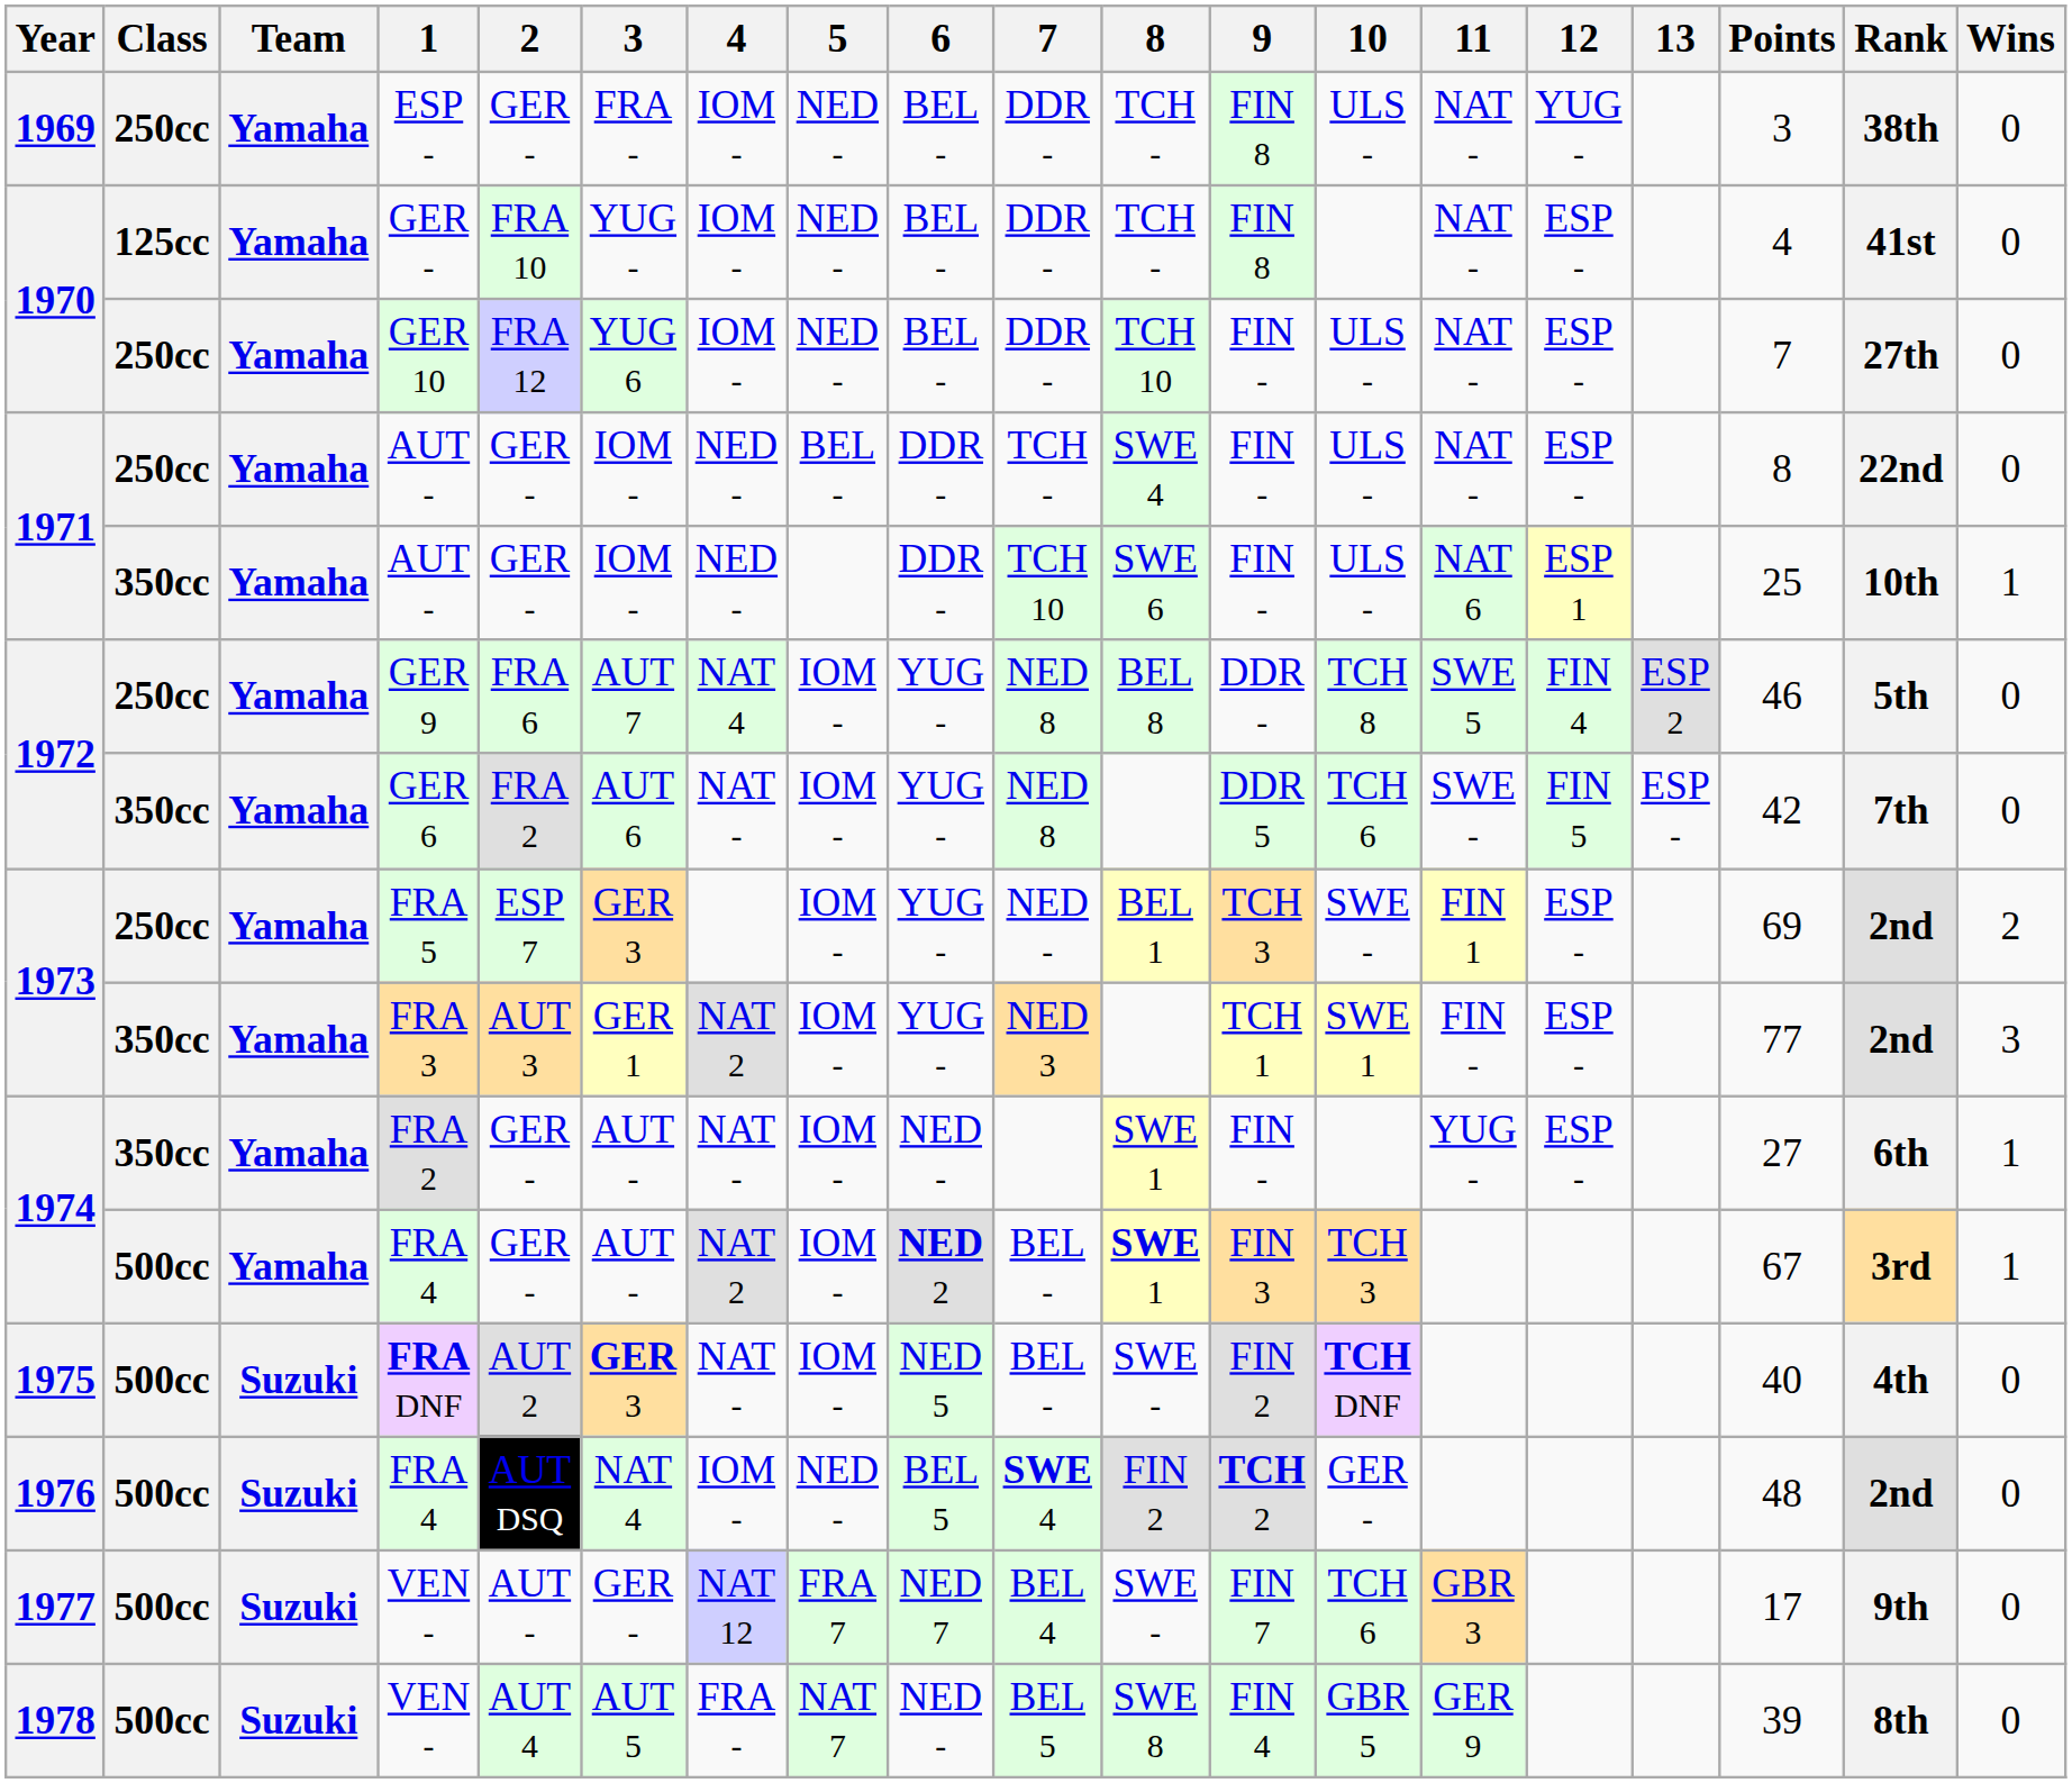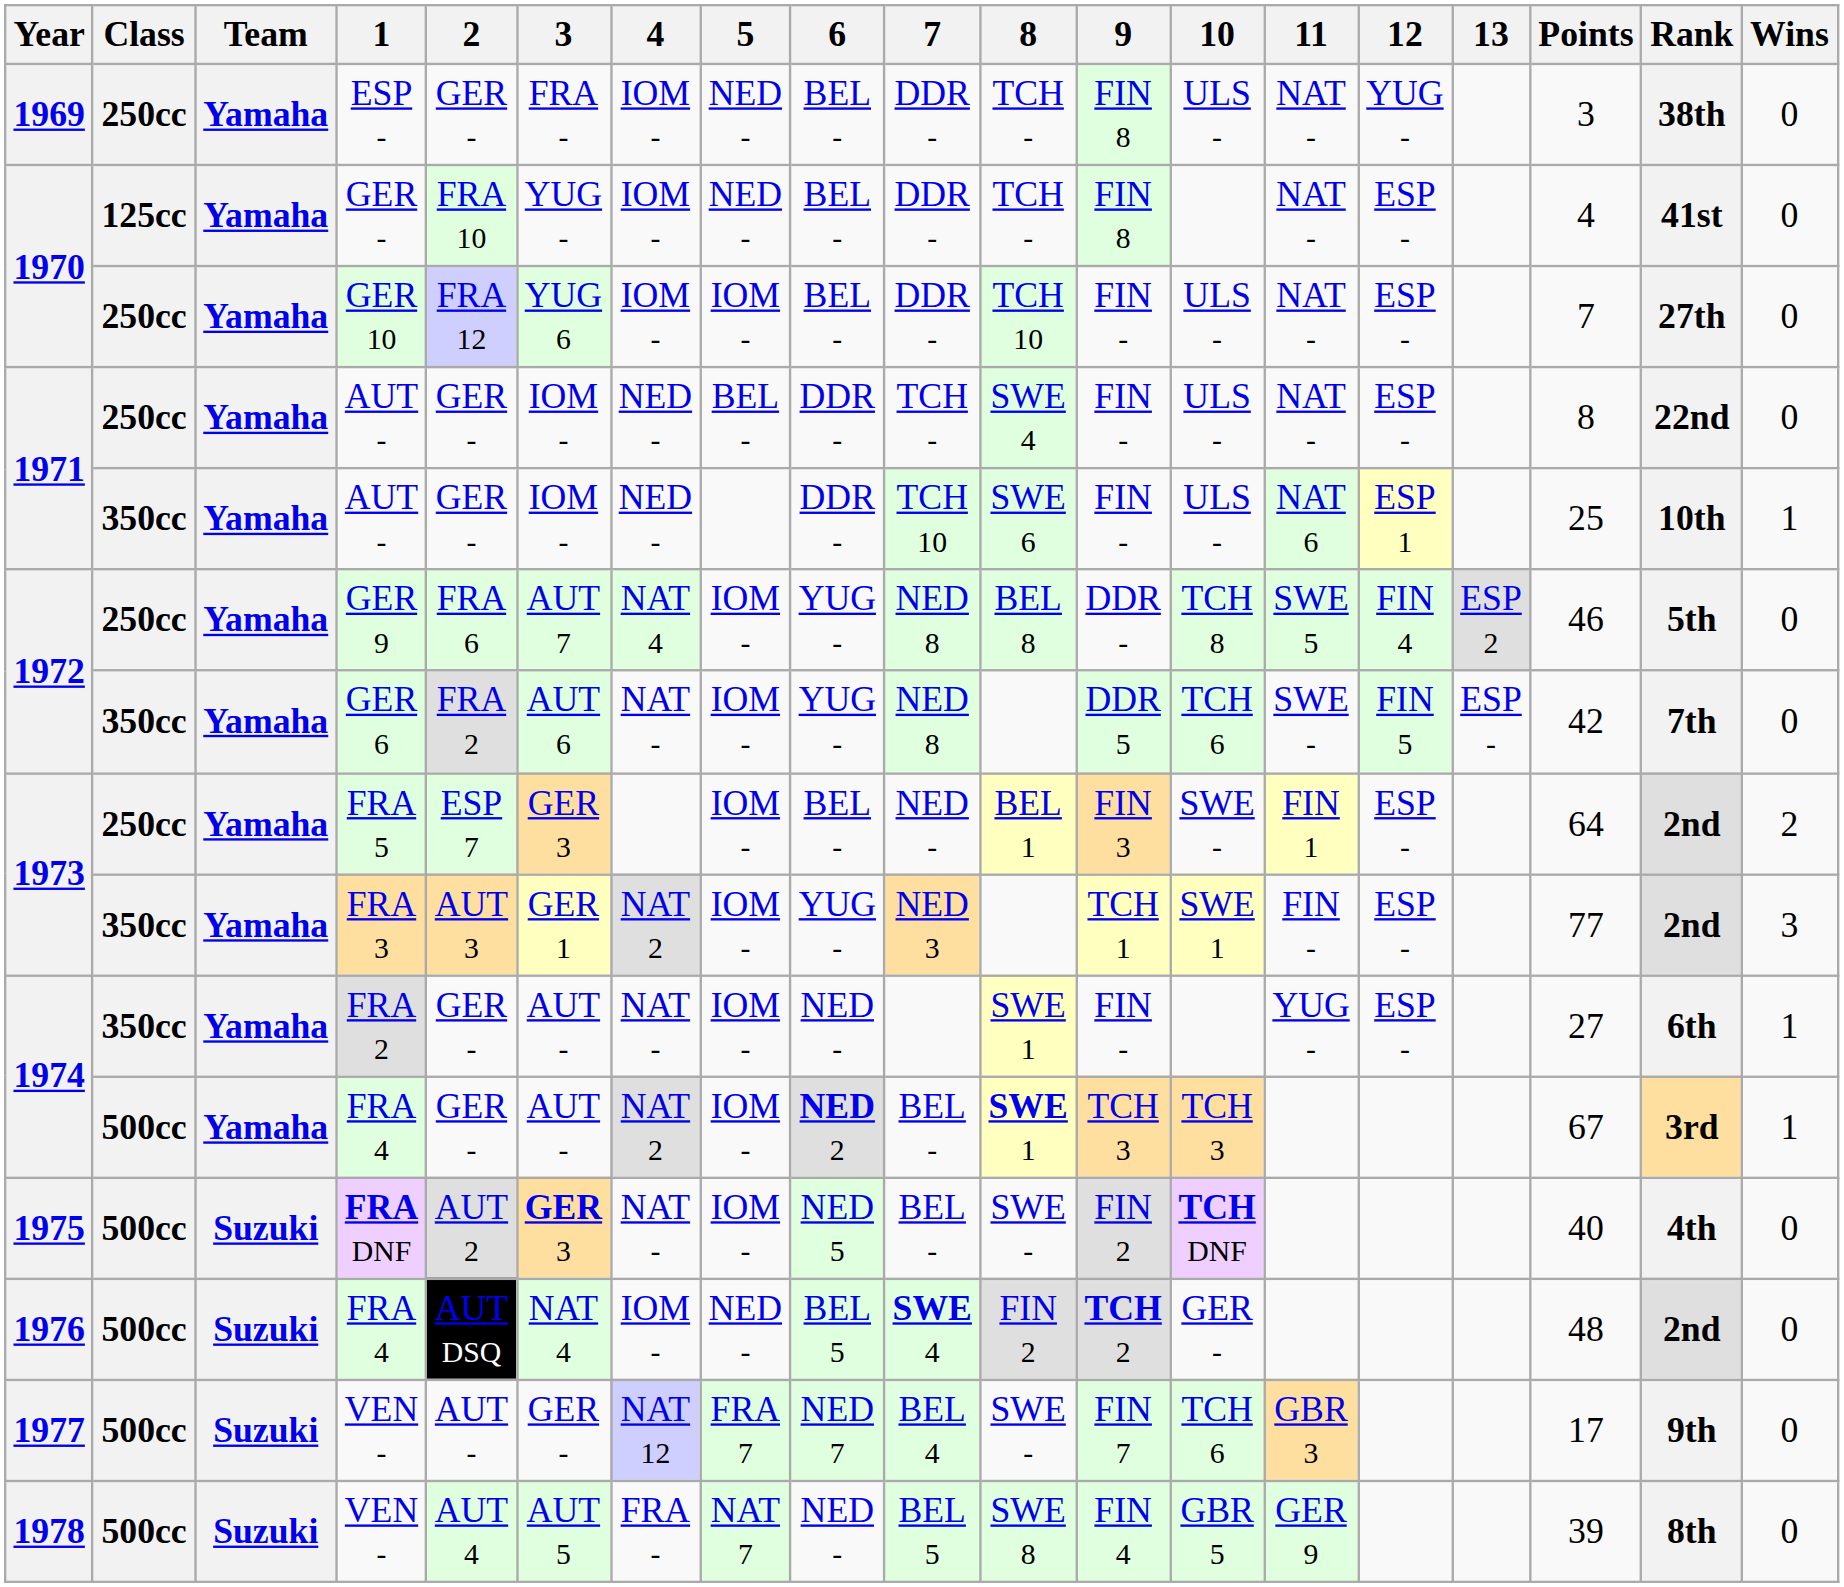 <table class="wikitable" style="text-align:center; font-size:95%">
 <tr>
 <th>Year</th>
 <th>Class</th>
 <th>Team</th>
 <th>1</th>
 <th>2</th>
 <th>3</th>
 <th>4</th>
 <th>5</th>
 <th>6</th>
 <th>7</th>
 <th>8</th>
 <th>9</th>
 <th>10</th>
 <th>11</th>
 <th>12</th>
 <th>13</th>
 <th>Points</th>
 <th>Rank</th>
 <th>Wins</th>
 </tr>
 <tr>
 <th><a href='#'>1969</a></th>
 <th>250cc</th>
 <th><a href='#'>Yamaha</a></th>
 <td><a href='#'>ESP</a><br><small>-</small></td>
 <td><a href='#'>GER</a><br><small>-</small></td>
 <td><a href='#'>FRA</a><br><small>-</small></td>
 <td><a href='#'>IOM</a><br><small>-</small></td>
 <td><a href='#'>NED</a><br><small>-</small></td>
 <td><a href='#'>BEL</a><br><small>-</small></td>
 <td><a href='#'>DDR</a><br><small>-</small></td>
 <td><a href='#'>TCH</a><br><small>-</small></td>
 <td style="background:#DFFFDF;"><a href='#'>FIN</a><br><small>8</small></td>
 <td><a href='#'>ULS</a><br><small>-</small></td>
 <td><a href='#'>NAT</a><br><small>-</small></td>
 <td><a href='#'>YUG</a><br><small>-</small></td>
 <td></td>
 <td>3</td>
 <th>38th</th>
 <td>0</td>
 </tr>
 <tr>
 <th rowspan=2><a href='#'>1970</a></th>
 <th>125cc</th>
 <th><a href='#'>Yamaha</a></th>
 <td><a href='#'>GER</a><br><small>-</small></td>
 <td style="background:#DFFFDF;"><a href='#'>FRA</a><br><small>10</small></td>
 <td><a href='#'>YUG</a><br><small>-</small></td>
 <td><a href='#'>IOM</a><br><small>-</small></td>
 <td><a href='#'>NED</a><br><small>-</small></td>
 <td><a href='#'>BEL</a><br><small>-</small></td>
 <td><a href='#'>DDR</a><br><small>-</small></td>
 <td><a href='#'>TCH</a><br><small>-</small></td>
 <td style="background:#DFFFDF;"><a href='#'>FIN</a><br><small>8</small></td>
 <td></td>
 <td><a href='#'>NAT</a><br><small>-</small></td>
 <td><a href='#'>ESP</a><br><small>-</small></td>
 <td></td>
 <td>4</td>
 <th>41st</th>
 <td>0</td>
 </tr>
 <tr>
 <th>250cc</th>
 <th><a href='#'>Yamaha</a></th>
 <td style="background:#DFFFDF;"><a href='#'>GER</a><br><small>10</small></td>
 <td style="background:#CFCFFF;"><a href='#'>FRA</a><br><small>12</small></td>
 <td style="background:#DFFFDF;"><a href='#'>YUG</a><br><small>6</small></td>
 <td><a href='#'>IOM</a><br><small>-</small></td>
-<td><a href='#'>NED</a><br><small>-</small></td>
+<td><a href='#'>IOM</a><br><small>-</small></td>
 <td><a href='#'>BEL</a><br><small>-</small></td>
 <td><a href='#'>DDR</a><br><small>-</small></td>
 <td style="background:#DFFFDF;"><a href='#'>TCH</a><br><small>10</small></td>
 <td><a href='#'>FIN</a><br><small>-</small></td>
 <td><a href='#'>ULS</a><br><small>-</small></td>
 <td><a href='#'>NAT</a><br><small>-</small></td>
 <td><a href='#'>ESP</a><br><small>-</small></td>
 <td></td>
 <td>7</td>
 <th>27th</th>
 <td>0</td>
 </tr>
 <tr>
 <th rowspan=2><a href='#'>1971</a></th>
 <th>250cc</th>
 <th><a href='#'>Yamaha</a></th>
 <td><a href='#'>AUT</a><br><small>-</small></td>
 <td><a href='#'>GER</a><br><small>-</small></td>
 <td><a href='#'>IOM</a><br><small>-</small></td>
 <td><a href='#'>NED</a><br><small>-</small></td>
 <td><a href='#'>BEL</a><br><small>-</small></td>
 <td><a href='#'>DDR</a><br><small>-</small></td>
 <td><a href='#'>TCH</a><br><small>-</small></td>
 <td style="background:#DFFFDF;"><a href='#'>SWE</a><br><small>4</small></td>
 <td><a href='#'>FIN</a><br><small>-</small></td>
 <td><a href='#'>ULS</a><br><small>-</small></td>
 <td><a href='#'>NAT</a><br><small>-</small></td>
 <td><a href='#'>ESP</a><br><small>-</small></td>
 <td></td>
 <td>8</td>
 <th>22nd</th>
 <td>0</td>
 </tr>
 <tr>
 <th>350cc</th>
 <th><a href='#'>Yamaha</a></th>
 <td><a href='#'>AUT</a><br><small>-</small></td>
 <td><a href='#'>GER</a><br><small>-</small></td>
 <td><a href='#'>IOM</a><br><small>-</small></td>
 <td><a href='#'>NED</a><br><small>-</small></td>
 <td></td>
 <td><a href='#'>DDR</a><br><small>-</small></td>
 <td style="background:#DFFFDF;"><a href='#'>TCH</a><br><small>10</small></td>
 <td style="background:#DFFFDF;"><a href='#'>SWE</a><br><small>6</small></td>
 <td><a href='#'>FIN</a><br><small>-</small></td>
 <td><a href='#'>ULS</a><br><small>-</small></td>
 <td style="background:#DFFFDF;"><a href='#'>NAT</a><br><small>6</small></td>
 <td style="background:#FFFFBF;"><a href='#'>ESP</a><br><small>1</small></td>
 <td></td>
 <td>25</td>
 <th>10th</th>
 <td>1</td>
 </tr>
 <tr>
 <th rowspan=2><a href='#'>1972</a></th>
 <th>250cc</th>
 <th><a href='#'>Yamaha</a></th>
 <td style="background:#DFFFDF;"><a href='#'>GER</a><br><small>9</small></td>
 <td style="background:#DFFFDF;"><a href='#'>FRA</a><br><small>6</small></td>
 <td style="background:#DFFFDF;"><a href='#'>AUT</a><br><small>7</small></td>
 <td style="background:#DFFFDF;"><a href='#'>NAT</a><br><small>4</small></td>
 <td><a href='#'>IOM</a><br><small>-</small></td>
 <td><a href='#'>YUG</a><br><small>-</small></td>
 <td style="background:#DFFFDF;"><a href='#'>NED</a><br><small>8</small></td>
 <td style="background:#DFFFDF;"><a href='#'>BEL</a><br><small>8</small></td>
 <td><a href='#'>DDR</a><br><small>-</small></td>
 <td style="background:#DFFFDF;"><a href='#'>TCH</a><br><small>8</small></td>
 <td style="background:#DFFFDF;"><a href='#'>SWE</a><br><small>5</small></td>
 <td style="background:#DFFFDF;"><a href='#'>FIN</a><br><small>4</small></td>
 <td style="background:#DFDFDF;"><a href='#'>ESP</a><br><small>2</small></td>
 <td>46</td>
 <th>5th</th>
 <td>0</td>
 </tr>
 <tr>
 <th>350cc</th>
 <th><a href='#'>Yamaha</a></th>
 <td style="background:#DFFFDF;"><a href='#'>GER</a><br><small>6</small></td>
 <td style="background:#DFDFDF;"><a href='#'>FRA</a><br><small>2</small></td>
 <td style="background:#DFFFDF;"><a href='#'>AUT</a><br><small>6</small></td>
 <td><a href='#'>NAT</a><br><small>-</small></td>
 <td><a href='#'>IOM</a><br><small>-</small></td>
 <td><a href='#'>YUG</a><br><small>-</small></td>
 <td style="background:#DFFFDF;"><a href='#'>NED</a><br><small>8</small></td>
 <td></td>
 <td style="background:#DFFFDF;"><a href='#'>DDR</a><br><small>5</small></td>
 <td style="background:#DFFFDF;"><a href='#'>TCH</a><br><small>6</small></td>
 <td><a href='#'>SWE</a><br><small>-</small></td>
 <td style="background:#DFFFDF;"><a href='#'>FIN</a><br><small>5</small></td>
 <td><a href='#'>ESP</a><br><small>-</small></td>
 <td>42</td>
 <th>7th</th>
 <td>0</td>
 </tr>
 <tr>
 <th rowspan=2><a href='#'>1973</a></th>
 <th>250cc</th>
 <th><a href='#'>Yamaha</a></th>
 <td style="background:#DFFFDF;"><a href='#'>FRA</a><br><small>5</small></td>
 <td style="background:#DFFFDF;"><a href='#'>ESP</a><br><small>7</small></td>
 <td style="background:#FFDF9F;"><a href='#'>GER</a><br><small>3</small></td>
 <td></td>
 <td><a href='#'>IOM</a><br><small>-</small></td>
-<td><a href='#'>YUG</a><br><small>-</small></td>
+<td><a href='#'>BEL</a><br><small>-</small></td>
 <td><a href='#'>NED</a><br><small>-</small></td>
 <td style="background:#FFFFBF;"><a href='#'>BEL</a><br><small>1</small></td>
-<td style="background:#FFDF9F;"><a href='#'>TCH</a><br><small>3</small></td>
+<td style="background:#FFDF9F;"><a href='#'>FIN</a><br><small>3</small></td>
 <td><a href='#'>SWE</a><br><small>-</small></td>
 <td style="background:#FFFFBF;"><a href='#'>FIN</a><br><small>1</small></td>
 <td><a href='#'>ESP</a><br><small>-</small></td>
 <td></td>
-<td>69</td>
+<td>64</td>
 <td style="background:#DFDFDF;"><strong>2nd</strong></td>
 <td>2</td>
 </tr>
 <tr>
 <th>350cc</th>
 <th><a href='#'>Yamaha</a></th>
 <td style="background:#FFDF9F;"><a href='#'>FRA</a><br><small>3</small></td>
 <td style="background:#FFDF9F;"><a href='#'>AUT</a><br><small>3</small></td>
 <td style="background:#FFFFBF;"><a href='#'>GER</a><br><small>1</small></td>
 <td style="background:#DFDFDF;"><a href='#'>NAT</a><br><small>2</small></td>
 <td><a href='#'>IOM</a><br><small>-</small></td>
 <td><a href='#'>YUG</a><br><small>-</small></td>
 <td style="background:#FFDF9F;"><a href='#'>NED</a><br><small>3</small></td>
 <td></td>
 <td style="background:#FFFFBF;"><a href='#'>TCH</a><br><small>1</small></td>
 <td style="background:#FFFFBF;"><a href='#'>SWE</a><br><small>1</small></td>
 <td><a href='#'>FIN</a><br><small>-</small></td>
 <td><a href='#'>ESP</a><br><small>-</small></td>
 <td></td>
 <td>77</td>
 <td style="background:#DFDFDF;"><strong>2nd</strong></td>
 <td>3</td>
 </tr>
 <tr>
 <th rowspan=2><a href='#'>1974</a></th>
 <th>350cc</th>
 <th><a href='#'>Yamaha</a></th>
 <td style="background:#DFDFDF;"><a href='#'>FRA</a><br><small>2</small></td>
 <td><a href='#'>GER</a><br><small>-</small></td>
 <td><a href='#'>AUT</a><br><small>-</small></td>
 <td><a href='#'>NAT</a><br><small>-</small></td>
 <td><a href='#'>IOM</a><br><small>-</small></td>
 <td><a href='#'>NED</a><br><small>-</small></td>
 <td></td>
 <td style="background:#FFFFBF;"><a href='#'>SWE</a><br><small>1</small></td>
 <td><a href='#'>FIN</a><br><small>-</small></td>
 <td></td>
 <td><a href='#'>YUG</a><br><small>-</small></td>
 <td><a href='#'>ESP</a><br><small>-</small></td>
 <td></td>
 <td>27</td>
 <th>6th</th>
 <td>1</td>
 </tr>
 <tr>
 <th>500cc</th>
 <th><a href='#'>Yamaha</a></th>
 <td style="background:#DFFFDF;"><a href='#'>FRA</a><br><small>4</small></td>
 <td><a href='#'>GER</a><br><small>-</small></td>
 <td><a href='#'>AUT</a><br><small>-</small></td>
 <td style="background:#DFDFDF;"><a href='#'>NAT</a><br><small>2</small></td>
 <td><a href='#'>IOM</a><br><small>-</small></td>
 <td style="background:#DFDFDF;"><strong><a href='#'>NED</a></strong><br><small>2</small></td>
 <td><a href='#'>BEL</a><br><small>-</small></td>
 <td style="background:#FFFFBF;"><strong><a href='#'>SWE</a></strong><br><small>1</small></td>
-<td style="background:#FFDF9F;"><a href='#'>FIN</a><br><small>3</small></td>
+<td style="background:#FFDF9F;"><a href='#'>TCH</a><br><small>3</small></td>
 <td style="background:#FFDF9F;"><a href='#'>TCH</a><br><small>3</small></td>
 <td></td>
 <td></td>
 <td></td>
 <td>67</td>
 <td style="background:#FFDF9F;"><strong>3rd</strong></td>
 <td>1</td>
 </tr>
 <tr>
 <th><a href='#'>1975</a></th>
 <th>500cc</th>
 <th><a href='#'>Suzuki</a></th>
 <td style="background:#EFCFFF;"><strong><a href='#'>FRA</a></strong><br><small>DNF</small></td>
 <td style="background:#DFDFDF;"><a href='#'>AUT</a><br><small>2</small></td>
 <td style="background:#FFDF9F;"><strong><a href='#'>GER</a></strong><br><small>3</small></td>
 <td><a href='#'>NAT</a><br><small>-</small></td>
 <td><a href='#'>IOM</a><br><small>-</small></td>
 <td style="background:#DFFFDF;"><a href='#'>NED</a><br><small>5</small></td>
 <td><a href='#'>BEL</a><br><small>-</small></td>
 <td><a href='#'>SWE</a><br><small>-</small></td>
 <td style="background:#DFDFDF;"><a href='#'>FIN</a><br><small>2</small></td>
 <td style="background:#EFCFFF;"><strong><a href='#'>TCH</a></strong><br><small>DNF</small></td>
 <td></td>
 <td></td>
 <td></td>
 <td>40</td>
 <th>4th</th>
 <td>0</td>
 </tr>
 <tr>
 <th><a href='#'>1976</a></th>
 <th>500cc</th>
 <th><a href='#'>Suzuki</a></th>
 <td style="background:#DFFFDF;"><a href='#'>FRA</a><br><small>4</small></td>
 <td style="background:#000000; color:#ffffff"><a href='#'><span>AUT</span></a><br><small>DSQ</small></td>
 <td style="background:#DFFFDF;"><a href='#'>NAT</a><br><small>4</small></td>
 <td><a href='#'>IOM</a><br><small>-</small></td>
 <td><a href='#'>NED</a><br><small>-</small></td>
 <td style="background:#DFFFDF;"><a href='#'>BEL</a><br><small>5</small></td>
 <td style="background:#DFFFDF;"><strong><a href='#'>SWE</a></strong><br><small>4</small></td>
 <td style="background:#DFDFDF;"><a href='#'>FIN</a><br><small>2</small></td>
 <td style="background:#DFDFDF;"><strong><a href='#'>TCH</a></strong><br><small>2</small></td>
 <td><a href='#'>GER</a><br><small>-</small></td>
 <td></td>
 <td></td>
 <td></td>
 <td>48</td>
 <td style="background:#DFDFDF;"><strong>2nd</strong></td>
 <td>0</td>
 </tr>
 <tr>
 <th><a href='#'>1977</a></th>
 <th>500cc</th>
 <th><a href='#'>Suzuki</a></th>
 <td><a href='#'>VEN</a><br><small>-</small></td>
 <td><a href='#'>AUT</a><br><small>-</small></td>
 <td><a href='#'>GER</a><br><small>-</small></td>
 <td style="background:#CFCFFF;"><a href='#'>NAT</a><br><small>12</small></td>
 <td style="background:#DFFFDF;"><a href='#'>FRA</a><br><small>7</small></td>
 <td style="background:#DFFFDF;"><a href='#'>NED</a><br><small>7</small></td>
 <td style="background:#DFFFDF;"><a href='#'>BEL</a><br><small>4</small></td>
 <td><a href='#'>SWE</a><br><small>-</small></td>
 <td style="background:#DFFFDF;"><a href='#'>FIN</a><br><small>7</small></td>
 <td style="background:#DFFFDF;"><a href='#'>TCH</a><br><small>6</small></td>
 <td style="background:#FFDF9F;"><a href='#'>GBR</a><br><small>3</small></td>
 <td></td>
 <td></td>
 <td>17</td>
 <th>9th</th>
 <td>0</td>
 </tr>
 <tr>
 <th><a href='#'>1978</a></th>
 <th>500cc</th>
 <th><a href='#'>Suzuki</a></th>
 <td><a href='#'>VEN</a><br><small>-</small></td>
 <td style="background:#DFFFDF;"><a href='#'>AUT</a><br><small>4</small></td>
 <td style="background:#DFFFDF;"><a href='#'>AUT</a><br><small>5</small></td>
 <td><a href='#'>FRA</a><br><small>-</small></td>
 <td style="background:#DFFFDF;"><a href='#'>NAT</a><br><small>7</small></td>
 <td><a href='#'>NED</a><br><small>-</small></td>
 <td style="background:#DFFFDF;"><a href='#'>BEL</a><br><small>5</small></td>
 <td style="background:#DFFFDF;"><a href='#'>SWE</a><br><small>8</small></td>
 <td style="background:#DFFFDF;"><a href='#'>FIN</a><br><small>4</small></td>
 <td style="background:#DFFFDF;"><a href='#'>GBR</a><br><small>5</small></td>
 <td style="background:#DFFFDF;"><a href='#'>GER</a><br><small>9</small></td>
 <td></td>
 <td></td>
 <td>39</td>
 <th>8th</th>
 <td>0</td>
 </tr>
 <tr>
 </tr>
 </table>
